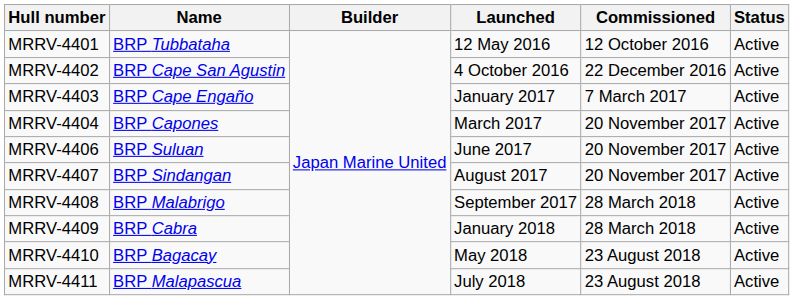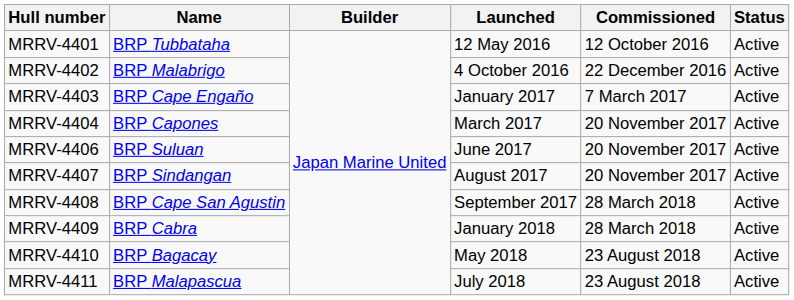 <table class="wikitable">
 <tr>
 <th>Hull number</th>
 <th>Name</th>
 <th>Builder</th>
 <th>Launched</th>
 <th>Commissioned</th>
 <th>Status</th>
 </tr>
 <tr>
 <td>MRRV-4401</td>
 <td><a href='#'>BRP <em>Tubbataha</em></a></td>
 <td rowspan="10"><a href='#'>Japan Marine United</a></td>
 <td>12 May 2016</td>
 <td>12 October 2016</td>
 <td>Active</td>
 </tr>
 <tr>
 <td>MRRV-4402</td>
-<td><a href='#'>BRP <em>Cape San Agustin</em></a></td>
+<td><a href='#'>BRP <em>Malabrigo</em></a></td>
 <td>4 October 2016</td>
 <td>22 December 2016</td>
 <td>Active</td>
 </tr>
 <tr>
 <td>MRRV-4403</td>
 <td><a href='#'>BRP <em>Cape Engaño</em></a></td>
 <td>January 2017</td>
 <td>7 March 2017</td>
 <td>Active</td>
 </tr>
 <tr>
 <td>MRRV-4404</td>
 <td><a href='#'>BRP <em>Capones</em></a></td>
 <td>March 2017</td>
 <td>20 November 2017</td>
 <td>Active</td>
 </tr>
 <tr>
 <td>MRRV-4406</td>
 <td><a href='#'>BRP <em>Suluan</em></a></td>
 <td>June 2017</td>
 <td>20 November 2017</td>
 <td>Active</td>
 </tr>
 <tr>
 <td>MRRV-4407</td>
 <td><a href='#'>BRP <em>Sindangan</em></a></td>
 <td>August 2017</td>
 <td>20 November 2017</td>
 <td>Active</td>
 </tr>
 <tr>
 <td>MRRV-4408</td>
-<td><a href='#'>BRP <em>Malabrigo</em></a></td>
+<td><a href='#'>BRP <em>Cape San Agustin</em></a></td>
 <td>September 2017</td>
 <td>28 March 2018</td>
 <td>Active</td>
 </tr>
 <tr>
 <td>MRRV-4409</td>
 <td><a href='#'>BRP <em>Cabra</em></a></td>
 <td>January 2018</td>
 <td>28 March 2018</td>
 <td>Active</td>
 </tr>
 <tr>
 <td>MRRV-4410</td>
 <td><a href='#'>BRP <em>Bagacay</em></a></td>
 <td>May 2018</td>
 <td>23 August 2018</td>
 <td>Active</td>
 </tr>
 <tr>
 <td>MRRV-4411</td>
 <td><a href='#'>BRP <em>Malapascua</em></a></td>
 <td>July 2018</td>
 <td>23 August 2018</td>
 <td>Active</td>
 </tr>
 </table>
